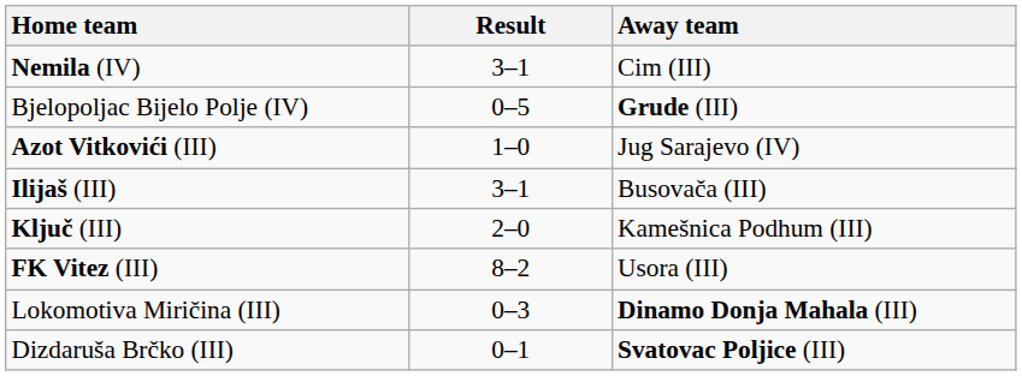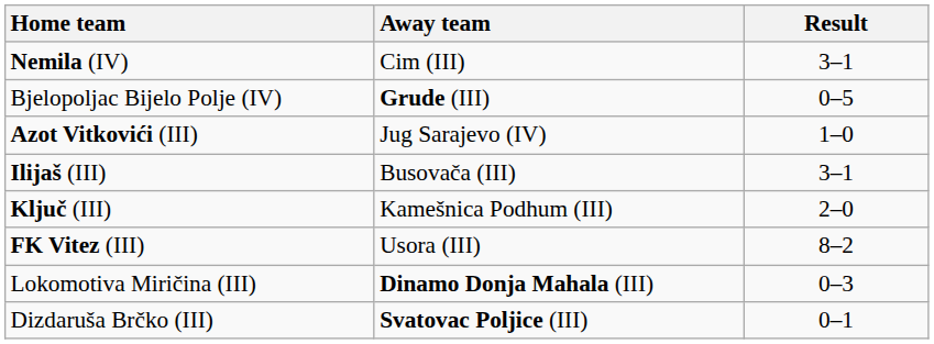 <table class="wikitable" style="width:50%">
 <tr>
 <th style="width:40%; text-align:left">Home team</th>
+<th style="width:40%; text-align:left">Away team</th>
 <th>Result</th>
-<th style="width:40%; text-align:left">Away team</th>
 </tr>
 <tr>
 <td><strong>Nemila</strong> (IV)</td>
+<td>Cim (III)</td>
 <td style="text-align:center">3–1</td>
-<td>Cim (III)</td>
 </tr>
 <tr>
 <td>Bjelopoljac Bijelo Polje (IV)</td>
+<td><strong>Grude</strong> (III)</td>
 <td style="text-align:center">0–5</td>
-<td><strong>Grude</strong> (III)</td>
 </tr>
 <tr>
 <td><strong>Azot Vitkovići</strong> (III)</td>
+<td>Jug Sarajevo (IV)</td>
 <td style="text-align:center">1–0</td>
-<td>Jug Sarajevo (IV)</td>
 </tr>
 <tr>
 <td><strong>Ilijaš</strong> (III)</td>
+<td>Busovača (III)</td>
 <td style="text-align:center">3–1</td>
-<td>Busovača (III)</td>
 </tr>
 <tr>
 <td><strong>Ključ</strong> (III)</td>
+<td>Kamešnica Podhum (III)</td>
 <td style="text-align:center">2–0</td>
-<td>Kamešnica Podhum (III)</td>
 </tr>
 <tr>
 <td><strong>FK Vitez</strong> (III)</td>
+<td>Usora (III)</td>
 <td style="text-align:center">8–2</td>
-<td>Usora (III)</td>
 </tr>
 <tr>
 <td>Lokomotiva Miričina (III)</td>
+<td><strong>Dinamo Donja Mahala</strong> (III)</td>
 <td style="text-align:center">0–3</td>
-<td><strong>Dinamo Donja Mahala</strong> (III)</td>
 </tr>
 <tr>
 <td>Dizdaruša Brčko (III)</td>
+<td><strong>Svatovac Poljice</strong> (III)</td>
 <td style="text-align:center">0–1</td>
-<td><strong>Svatovac Poljice</strong> (III)</td>
 </tr>
 </table>
